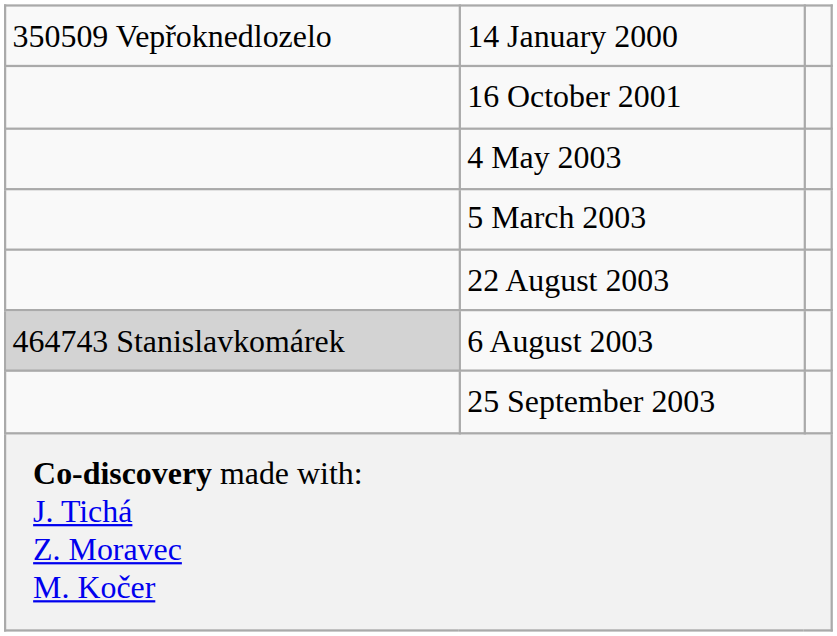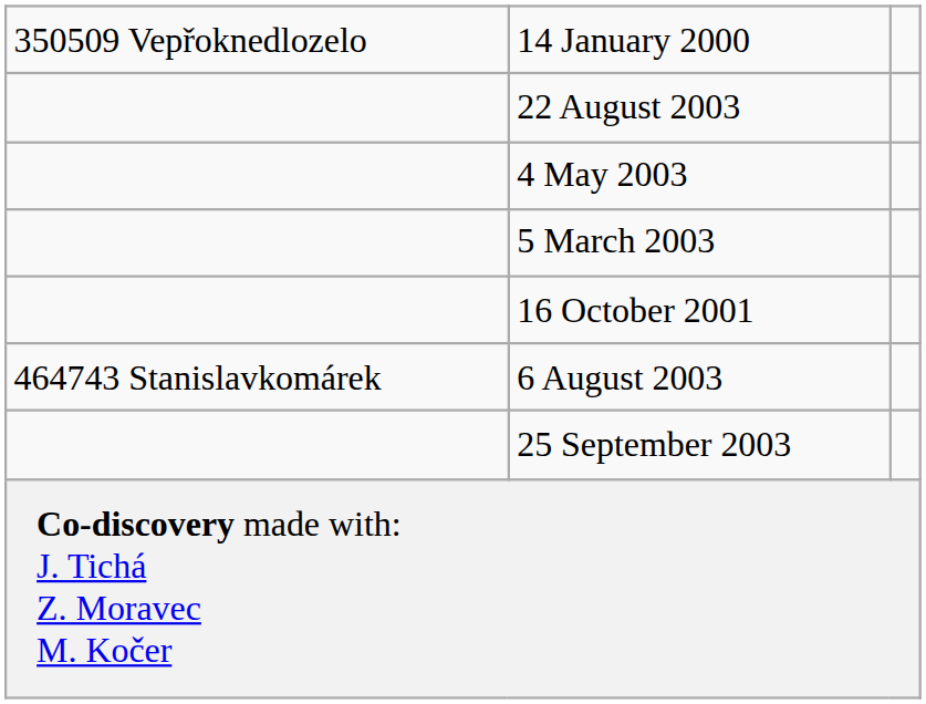 <table class="wikitable" style="font-size: 89%; float: left; width: 26em; margin-right: 1em; height: 280px">
 <tr>
 <td>350509 Vepřoknedlozelo</td>
 <td>14 January 2000</td>
 <td></td>
 </tr>
 <tr>
 <td></td>
-<td>16 October 2001</td>
-<td></td>
+<td>22 August 2003</td>
+<td> </td>
 </tr>
 <tr>
 <td></td>
 <td>4 May 2003</td>
 <td> </td>
 </tr>
 <tr>
 <td></td>
 <td>5 March 2003</td>
 <td> </td>
 </tr>
 <tr>
 <td></td>
-<td>22 August 2003</td>
-<td> </td>
+<td>16 October 2001</td>
+<td></td>
 </tr>
 <tr>
-<td style="background: lightgrey;">464743 Stanislavkomárek</td>
+<td>464743 Stanislavkomárek</td>
 <td>6 August 2003</td>
 <td></td>
 </tr>
 <tr>
 <td></td>
 <td>25 September 2003</td>
 <td> </td>
 </tr>
 <tr>
 <th colspan=3 style="font-weight: normal; text-align: left; padding: 4px 12px;"><strong>Co-discovery</strong> made with:<br> <a href='#'>J. Tichá</a><br> <a href='#'>Z. Moravec</a><br> <a href='#'>M. Kočer</a></th>
 </tr>
 </table>
